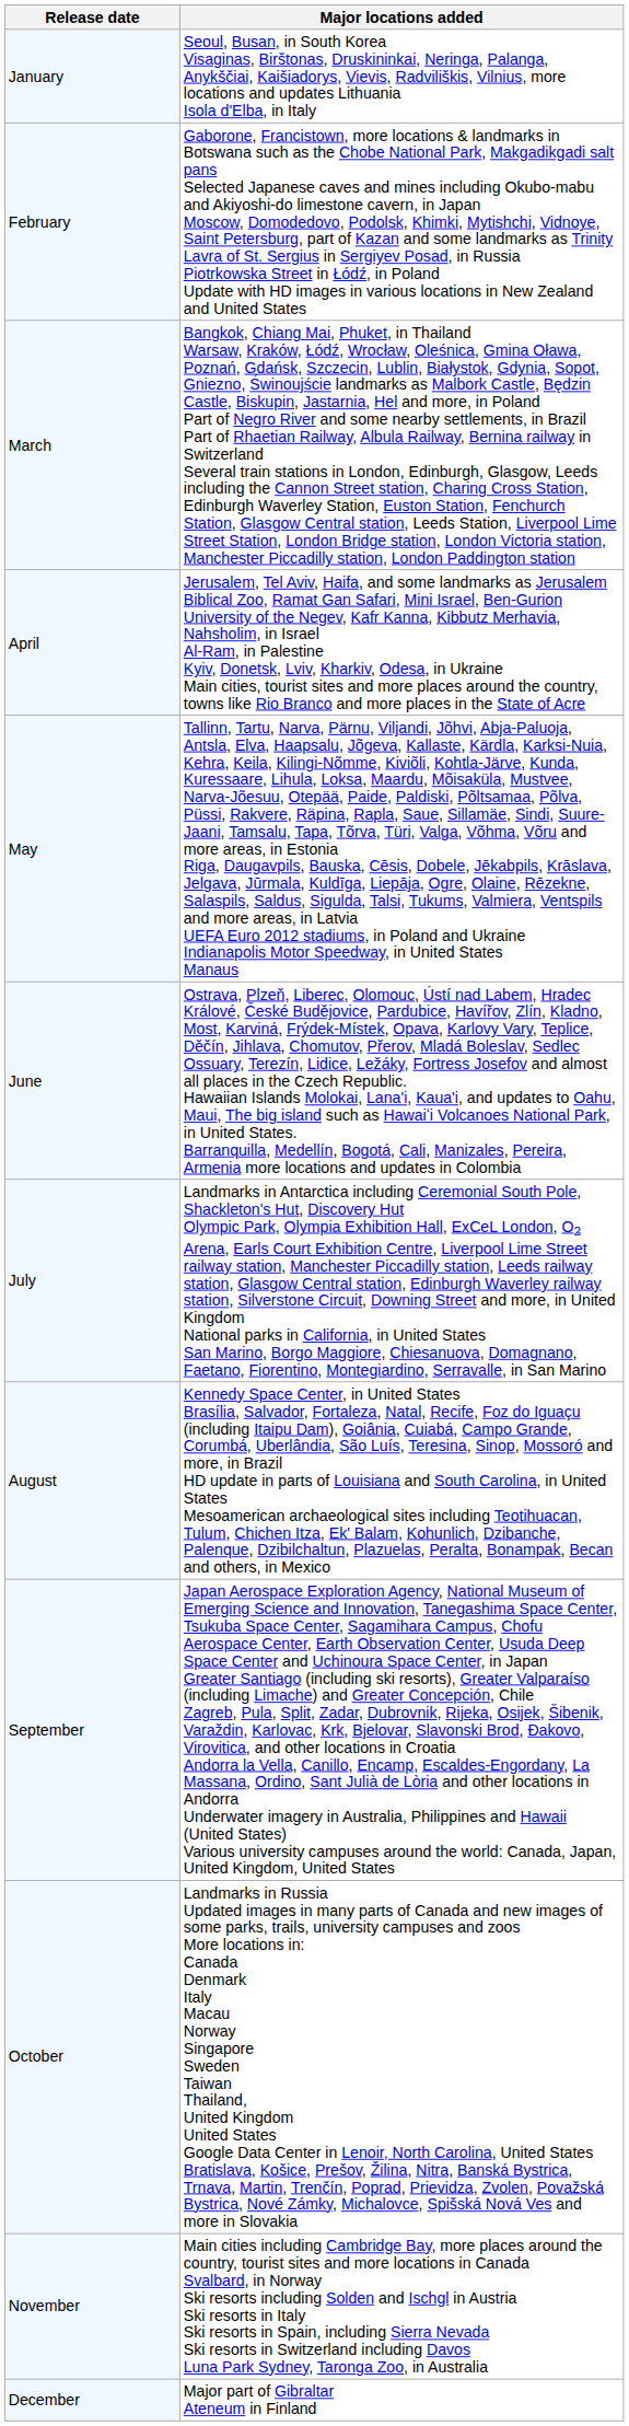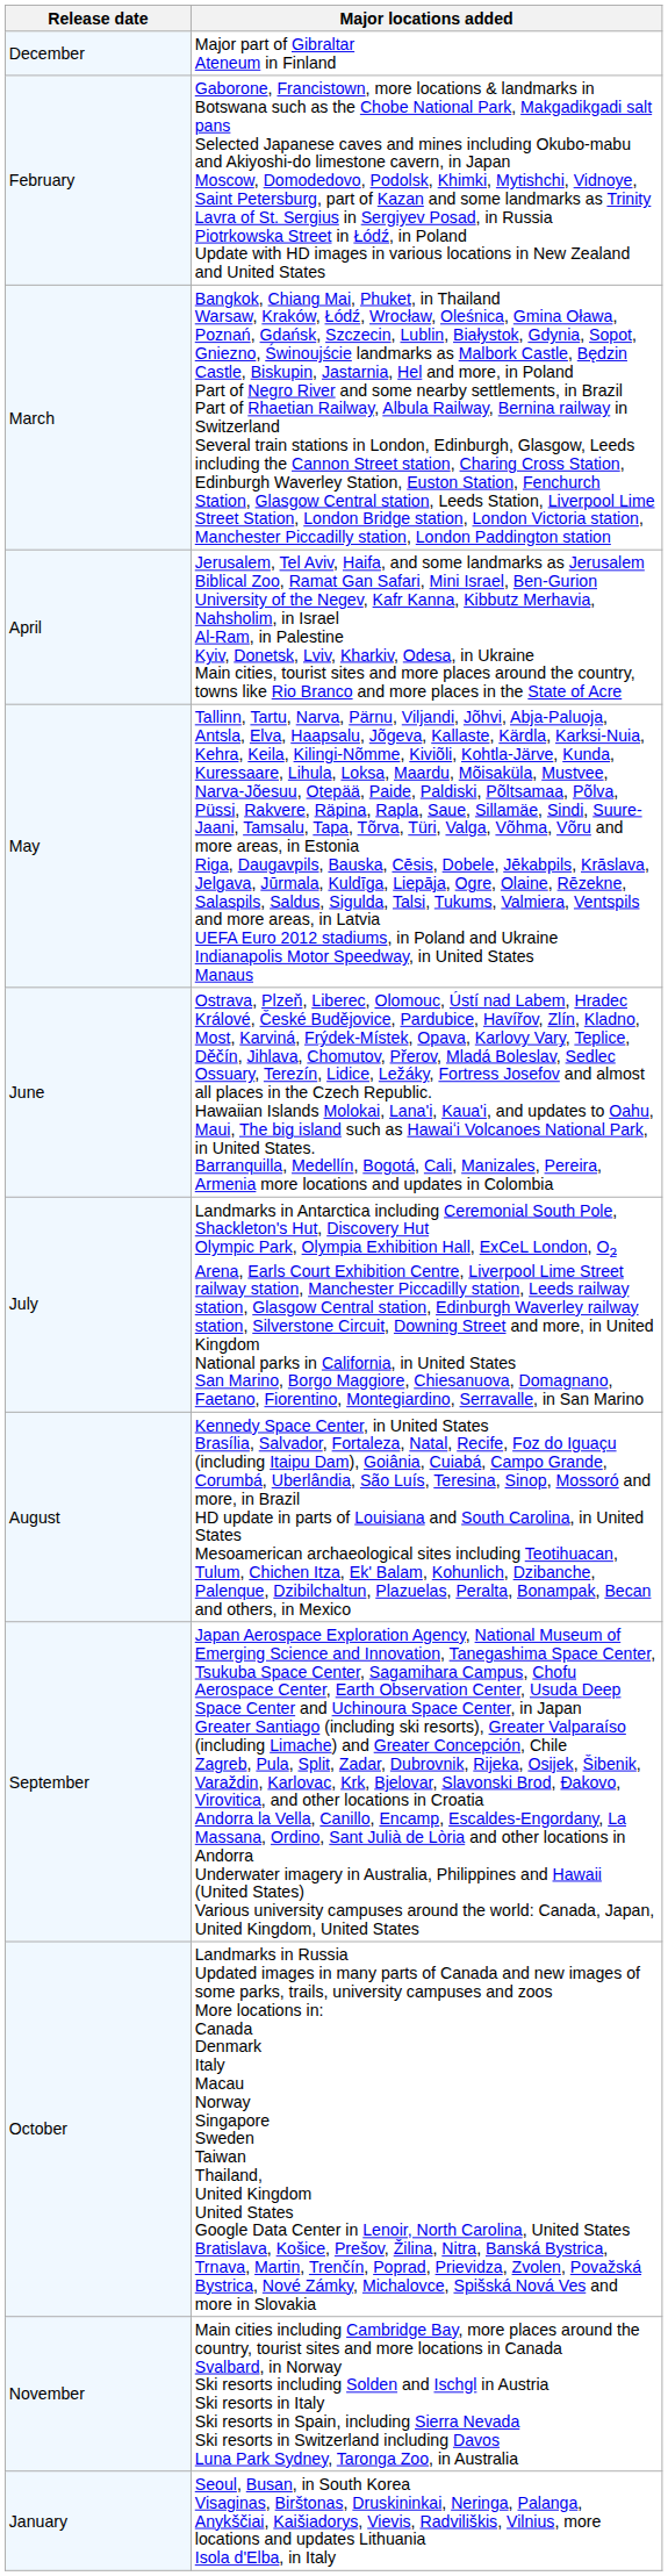 <table class="wikitable" style="font-size:95%">
 <tr>
 <th style="width:165px;">Release date</th>
 <th>Major locations added</th>
 </tr>
 <tr>
-<td style="background:#f0f8ff;">January</td>
-<td style="background:#fff;"><a href='#'>Seoul</a>, <a href='#'>Busan</a>, in South Korea<br> <a href='#'>Visaginas</a>, <a href='#'>Birštonas</a>, <a href='#'>Druskininkai</a>, <a href='#'>Neringa</a>, <a href='#'>Palanga</a>, <a href='#'>Anykščiai</a>, <a href='#'>Kaišiadorys</a>, <a href='#'>Vievis</a>, <a href='#'>Radviliškis</a>, <a href='#'>Vilnius</a>, more locations and updates Lithuania<br> <a href='#'>Isola d'Elba</a>, in Italy</td>
+<td style="background:#f0f8ff;">December</td>
+<td style="background:#fff;">Major part of <a href='#'>Gibraltar</a><br><a href='#'>Ateneum</a> in Finland</td>
 </tr>
 <tr>
 <td style="background:#f0f8ff;">February</td>
 <td style="background:#fff;"><a href='#'>Gaborone</a>, <a href='#'>Francistown</a>, more locations & landmarks in Botswana such as the <a href='#'>Chobe National Park</a>, <a href='#'>Makgadikgadi salt pans</a><br> Selected Japanese caves and mines including Okubo-mabu and Akiyoshi-do limestone cavern, in Japan<br> <a href='#'>Moscow</a>, <a href='#'>Domodedovo</a>, <a href='#'>Podolsk</a>, <a href='#'>Khimki</a>, <a href='#'>Mytishchi</a>, <a href='#'>Vidnoye</a>, <a href='#'>Saint Petersburg</a>, part of <a href='#'>Kazan</a> and some landmarks as <a href='#'>Trinity Lavra of St. Sergius</a> in <a href='#'>Sergiyev Posad</a>, in Russia<br> <a href='#'>Piotrkowska Street</a> in <a href='#'>Łódź</a>, in Poland<br> Update with HD images in various locations in New Zealand and United States</td>
 </tr>
 <tr>
 <td style="background:#f0f8ff;">March</td>
 <td style="background:#fff;"><a href='#'>Bangkok</a>, <a href='#'>Chiang Mai</a>, <a href='#'>Phuket</a>, in Thailand<br> <a href='#'>Warsaw</a>, <a href='#'>Kraków</a>, <a href='#'>Łódź</a>, <a href='#'>Wrocław</a>, <a href='#'>Oleśnica</a>, <a href='#'>Gmina Oława</a>, <a href='#'>Poznań</a>, <a href='#'>Gdańsk</a>, <a href='#'>Szczecin</a>, <a href='#'>Lublin</a>, <a href='#'>Białystok</a>, <a href='#'>Gdynia</a>, <a href='#'>Sopot</a>, <a href='#'>Gniezno</a>, <a href='#'>Świnoujście</a> landmarks as <a href='#'>Malbork Castle</a>, <a href='#'>Będzin Castle</a>, <a href='#'>Biskupin</a>, <a href='#'>Jastarnia</a>, <a href='#'>Hel</a> and more, in Poland<br> Part of <a href='#'>Negro River</a> and some nearby settlements, in Brazil<br> Part of <a href='#'>Rhaetian Railway</a>, <a href='#'>Albula Railway</a>, <a href='#'>Bernina railway</a> in Switzerland<br> Several train stations in London, Edinburgh, Glasgow, Leeds including the <a href='#'>Cannon Street station</a>, <a href='#'>Charing Cross Station</a>, Edinburgh Waverley Station, <a href='#'>Euston Station</a>, <a href='#'>Fenchurch Station</a>, <a href='#'>Glasgow Central station</a>, Leeds Station, <a href='#'>Liverpool Lime Street Station</a>, <a href='#'>London Bridge station</a>, <a href='#'>London Victoria station</a>, <a href='#'>Manchester Piccadilly station</a>, <a href='#'>London Paddington station</a></td>
 </tr>
 <tr>
 <td style="background:#f0f8ff;">April</td>
 <td style="background:#fff;"><a href='#'>Jerusalem</a>, <a href='#'>Tel Aviv</a>, <a href='#'>Haifa</a>, and some landmarks as <a href='#'>Jerusalem Biblical Zoo</a>, <a href='#'>Ramat Gan Safari</a>, <a href='#'>Mini Israel</a>, <a href='#'>Ben-Gurion University of the Negev</a>, <a href='#'>Kafr Kanna</a>, <a href='#'>Kibbutz Merhavia</a>, <a href='#'>Nahsholim</a>, in Israel<br> <a href='#'>Al-Ram</a>, in Palestine<br> <a href='#'>Kyiv</a>, <a href='#'>Donetsk</a>, <a href='#'>Lviv</a>, <a href='#'>Kharkiv</a>, <a href='#'>Odesa</a>, in Ukraine <br> Main cities, tourist sites and more places around the country, towns like <a href='#'>Rio Branco</a> and more places in the <a href='#'>State of Acre</a></td>
 </tr>
 <tr>
 <td style="background:#f0f8ff;">May</td>
 <td style="background:#fff;"><a href='#'>Tallinn</a>, <a href='#'>Tartu</a>, <a href='#'>Narva</a>, <a href='#'>Pärnu</a>, <a href='#'>Viljandi</a>, <a href='#'>Jõhvi</a>, <a href='#'>Abja-Paluoja</a>, <a href='#'>Antsla</a>, <a href='#'>Elva</a>, <a href='#'>Haapsalu</a>, <a href='#'>Jõgeva</a>, <a href='#'>Kallaste</a>, <a href='#'>Kärdla</a>, <a href='#'>Karksi-Nuia</a>, <a href='#'>Kehra</a>, <a href='#'>Keila</a>, <a href='#'>Kilingi-Nõmme</a>, <a href='#'>Kiviõli</a>, <a href='#'>Kohtla-Järve</a>, <a href='#'>Kunda</a>, <a href='#'>Kuressaare</a>, <a href='#'>Lihula</a>, <a href='#'>Loksa</a>, <a href='#'>Maardu</a>, <a href='#'>Mõisaküla</a>, <a href='#'>Mustvee</a>, <a href='#'>Narva-Jõesuu</a>, <a href='#'>Otepää</a>, <a href='#'>Paide</a>, <a href='#'>Paldiski</a>, <a href='#'>Põltsamaa</a>, <a href='#'>Põlva</a>, <a href='#'>Püssi</a>, <a href='#'>Rakvere</a>, <a href='#'>Räpina</a>, <a href='#'>Rapla</a>, <a href='#'>Saue</a>, <a href='#'>Sillamäe</a>, <a href='#'>Sindi</a>, <a href='#'>Suure-Jaani</a>, <a href='#'>Tamsalu</a>, <a href='#'>Tapa</a>, <a href='#'>Tõrva</a>, <a href='#'>Türi</a>, <a href='#'>Valga</a>, <a href='#'>Võhma</a>, <a href='#'>Võru</a> and more areas, in Estonia<br> <a href='#'>Riga</a>, <a href='#'>Daugavpils</a>, <a href='#'>Bauska</a>, <a href='#'>Cēsis</a>, <a href='#'>Dobele</a>, <a href='#'>Jēkabpils</a>, <a href='#'>Krāslava</a>, <a href='#'>Jelgava</a>, <a href='#'>Jūrmala</a>, <a href='#'>Kuldīga</a>, <a href='#'>Liepāja</a>, <a href='#'>Ogre</a>, <a href='#'>Olaine</a>, <a href='#'>Rēzekne</a>, <a href='#'>Salaspils</a>, <a href='#'>Saldus</a>, <a href='#'>Sigulda</a>, <a href='#'>Talsi</a>, <a href='#'>Tukums</a>, <a href='#'>Valmiera</a>, <a href='#'>Ventspils</a> and more areas, in Latvia<br> <a href='#'>UEFA Euro 2012 stadiums</a>, in Poland and Ukraine<br> <a href='#'>Indianapolis Motor Speedway</a>, in United States<br> <a href='#'>Manaus</a></td>
 </tr>
 <tr>
 <td style="background:#f0f8ff;">June</td>
 <td style="background:#fff;"><a href='#'>Ostrava</a>, <a href='#'>Plzeň</a>, <a href='#'>Liberec</a>, <a href='#'>Olomouc</a>, <a href='#'>Ústí nad Labem</a>, <a href='#'>Hradec Králové</a>, <a href='#'>České Budějovice</a>, <a href='#'>Pardubice</a>, <a href='#'>Havířov</a>, <a href='#'>Zlín</a>, <a href='#'>Kladno</a>, <a href='#'>Most</a>, <a href='#'>Karviná</a>, <a href='#'>Frýdek-Místek</a>, <a href='#'>Opava</a>, <a href='#'>Karlovy Vary</a>, <a href='#'>Teplice</a>, <a href='#'>Děčín</a>, <a href='#'>Jihlava</a>, <a href='#'>Chomutov</a>, <a href='#'>Přerov</a>, <a href='#'>Mladá Boleslav</a>, <a href='#'>Sedlec Ossuary</a>, <a href='#'>Terezín</a>, <a href='#'>Lidice</a>, <a href='#'>Ležáky</a>, <a href='#'>Fortress Josefov</a> and almost all places in the Czech Republic.<br> Hawaiian Islands <a href='#'>Molokai</a>, <a href='#'>Lana'i</a>, <a href='#'>Kaua'i</a>, and updates to <a href='#'>Oahu</a>, <a href='#'>Maui</a>, <a href='#'>The big island</a> such as <a href='#'>Hawaiʻi Volcanoes National Park</a>, in United States.<br> <a href='#'>Barranquilla</a>, <a href='#'>Medellín</a>, <a href='#'>Bogotá</a>, <a href='#'>Cali</a>, <a href='#'>Manizales</a>, <a href='#'>Pereira</a>, <a href='#'>Armenia</a> more locations and updates in Colombia</td>
 </tr>
 <tr>
 <td style="background:#f0f8ff;">July</td>
 <td style="background:#fff;">Landmarks in Antarctica including <a href='#'>Ceremonial South Pole</a>, <a href='#'>Shackleton's Hut</a>, <a href='#'>Discovery Hut</a><br> <a href='#'>Olympic Park</a>, <a href='#'>Olympia Exhibition Hall</a>, <a href='#'>ExCeL London</a>, <a href='#'>O<sub>2</sub> Arena</a>, <a href='#'>Earls Court Exhibition Centre</a>, <a href='#'>Liverpool Lime Street railway station</a>, <a href='#'>Manchester Piccadilly station</a>, <a href='#'>Leeds railway station</a>, <a href='#'>Glasgow Central station</a>, <a href='#'>Edinburgh Waverley railway station</a>, <a href='#'>Silverstone Circuit</a>, <a href='#'>Downing Street</a> and more, in United Kingdom <br>  National parks in <a href='#'>California</a>, in United States <br> <a href='#'>San Marino</a>, <a href='#'>Borgo Maggiore</a>, <a href='#'>Chiesanuova</a>, <a href='#'>Domagnano</a>, <a href='#'>Faetano</a>, <a href='#'>Fiorentino</a>, <a href='#'>Montegiardino</a>, <a href='#'>Serravalle</a>, in San Marino</td>
 </tr>
 <tr>
 <td style="background:#f0f8ff;">August</td>
 <td style="background:#fff;"><a href='#'>Kennedy Space Center</a>, in United States<br> <a href='#'>Brasília</a>, <a href='#'>Salvador</a>, <a href='#'>Fortaleza</a>, <a href='#'>Natal</a>, <a href='#'>Recife</a>, <a href='#'>Foz do Iguaçu</a> (including <a href='#'>Itaipu Dam</a>), <a href='#'>Goiânia</a>, <a href='#'>Cuiabá</a>, <a href='#'>Campo Grande</a>, <a href='#'>Corumbá</a>, <a href='#'>Uberlândia</a>, <a href='#'>São Luís</a>, <a href='#'>Teresina</a>, <a href='#'>Sinop</a>, <a href='#'>Mossoró</a> and more, in Brazil<br> HD update in parts of <a href='#'>Louisiana</a> and <a href='#'>South Carolina</a>, in United States<br> Mesoamerican archaeological sites including <a href='#'>Teotihuacan</a>, <a href='#'>Tulum</a>, <a href='#'>Chichen Itza</a>, <a href='#'>Ek' Balam</a>, <a href='#'>Kohunlich</a>, <a href='#'>Dzibanche</a>, <a href='#'>Palenque</a>, <a href='#'>Dzibilchaltun</a>, <a href='#'>Plazuelas</a>, <a href='#'>Peralta</a>, <a href='#'>Bonampak</a>, <a href='#'>Becan</a> and others, in Mexico</td>
 </tr>
 <tr>
 <td style="background:#f0f8ff;">September</td>
 <td style="background:#fff;"><a href='#'>Japan Aerospace Exploration Agency</a>, <a href='#'>National Museum of Emerging Science and Innovation</a>, <a href='#'>Tanegashima Space Center</a>, <a href='#'>Tsukuba Space Center</a>, <a href='#'>Sagamihara Campus</a>, <a href='#'>Chofu Aerospace Center</a>, <a href='#'>Earth Observation Center</a>, <a href='#'>Usuda Deep Space Center</a> and <a href='#'>Uchinoura Space Center</a>, in Japan<br> <a href='#'>Greater Santiago</a> (including ski resorts), <a href='#'>Greater Valparaíso</a> (including <a href='#'>Limache</a>) and <a href='#'>Greater Concepción</a>, Chile<br> <a href='#'>Zagreb</a>, <a href='#'>Pula</a>, <a href='#'>Split</a>, <a href='#'>Zadar</a>, <a href='#'>Dubrovnik</a>, <a href='#'>Rijeka</a>, <a href='#'>Osijek</a>, <a href='#'>Šibenik</a>, <a href='#'>Varaždin</a>, <a href='#'>Karlovac</a>, <a href='#'>Krk</a>, <a href='#'>Bjelovar</a>, <a href='#'>Slavonski Brod</a>, <a href='#'>Đakovo</a>, <a href='#'>Virovitica</a>, and other locations in Croatia<br> <a href='#'>Andorra la Vella</a>, <a href='#'>Canillo</a>, <a href='#'>Encamp</a>, <a href='#'>Escaldes-Engordany</a>, <a href='#'>La Massana</a>, <a href='#'>Ordino</a>, <a href='#'>Sant Julià de Lòria</a> and other locations in Andorra<br> Underwater imagery in Australia, Philippines and <a href='#'>Hawaii</a> (United States) <br> Various university campuses around the world: Canada, Japan, United Kingdom, United States</td>
 </tr>
 <tr>
 <td style="background:#f0f8ff;">October</td>
 <td style="background:#fff;">Landmarks in Russia <br>  Updated images in many parts of Canada and new images of some parks, trails, university campuses and zoos <br>More locations in:<br>  Canada<br> Denmark<br> Italy<br> Macau<br> Norway<br> Singapore<br> Sweden<br> Taiwan<br> Thailand,<br>  United Kingdom<br>  United States<br> Google Data Center in <a href='#'>Lenoir, North Carolina</a>, United States<br> <a href='#'>Bratislava</a>, <a href='#'>Košice</a>, <a href='#'>Prešov</a>, <a href='#'>Žilina</a>, <a href='#'>Nitra</a>, <a href='#'>Banská Bystrica</a>, <a href='#'>Trnava</a>, <a href='#'>Martin</a>, <a href='#'>Trenčín</a>, <a href='#'>Poprad</a>, <a href='#'>Prievidza</a>, <a href='#'>Zvolen</a>, <a href='#'>Považská Bystrica</a>, <a href='#'>Nové Zámky</a>, <a href='#'>Michalovce</a>, <a href='#'>Spišská Nová Ves</a> and more in Slovakia</td>
 </tr>
 <tr>
 <td style="background:#f0f8ff;">November</td>
 <td style="background:#fff;">Main cities including <a href='#'>Cambridge Bay</a>, more places around the country, tourist sites and more locations in Canada <br> <a href='#'>Svalbard</a>, in Norway <br>  Ski resorts including <a href='#'>Solden</a> and <a href='#'>Ischgl</a> in Austria <br>  Ski resorts in Italy <br>  Ski resorts in Spain, including <a href='#'>Sierra Nevada</a> <br>  Ski resorts in Switzerland including <a href='#'>Davos</a> <br> <a href='#'>Luna Park Sydney</a>, <a href='#'>Taronga Zoo</a>, in Australia</td>
 </tr>
 <tr>
-<td style="background:#f0f8ff;">December</td>
-<td style="background:#fff;">Major part of <a href='#'>Gibraltar</a><br><a href='#'>Ateneum</a> in Finland</td>
+<td style="background:#f0f8ff;">January</td>
+<td style="background:#fff;"><a href='#'>Seoul</a>, <a href='#'>Busan</a>, in South Korea<br> <a href='#'>Visaginas</a>, <a href='#'>Birštonas</a>, <a href='#'>Druskininkai</a>, <a href='#'>Neringa</a>, <a href='#'>Palanga</a>, <a href='#'>Anykščiai</a>, <a href='#'>Kaišiadorys</a>, <a href='#'>Vievis</a>, <a href='#'>Radviliškis</a>, <a href='#'>Vilnius</a>, more locations and updates Lithuania<br> <a href='#'>Isola d'Elba</a>, in Italy</td>
 </tr>
 </table>
